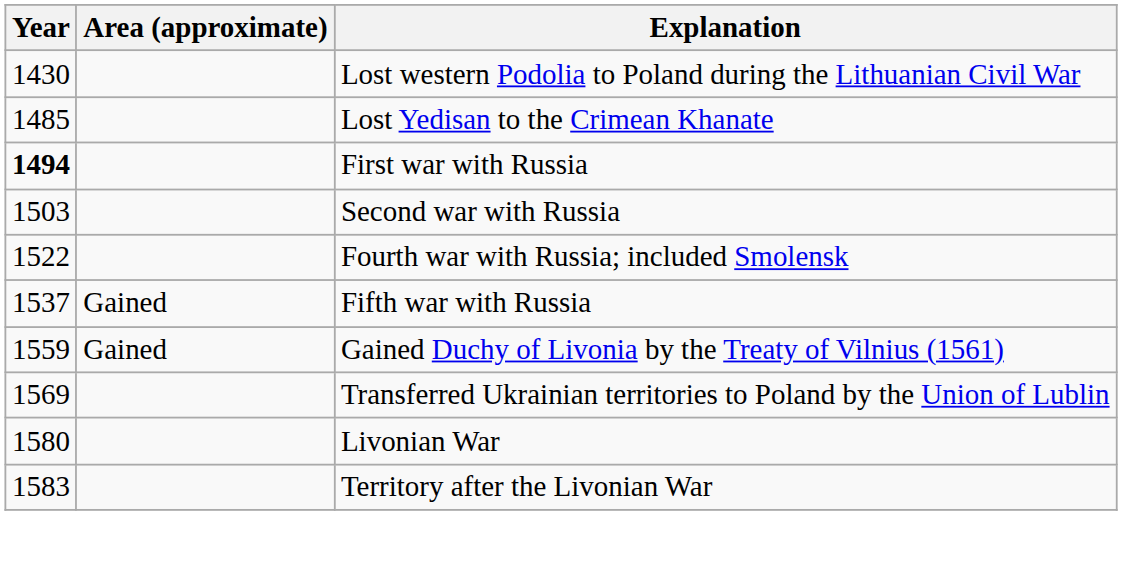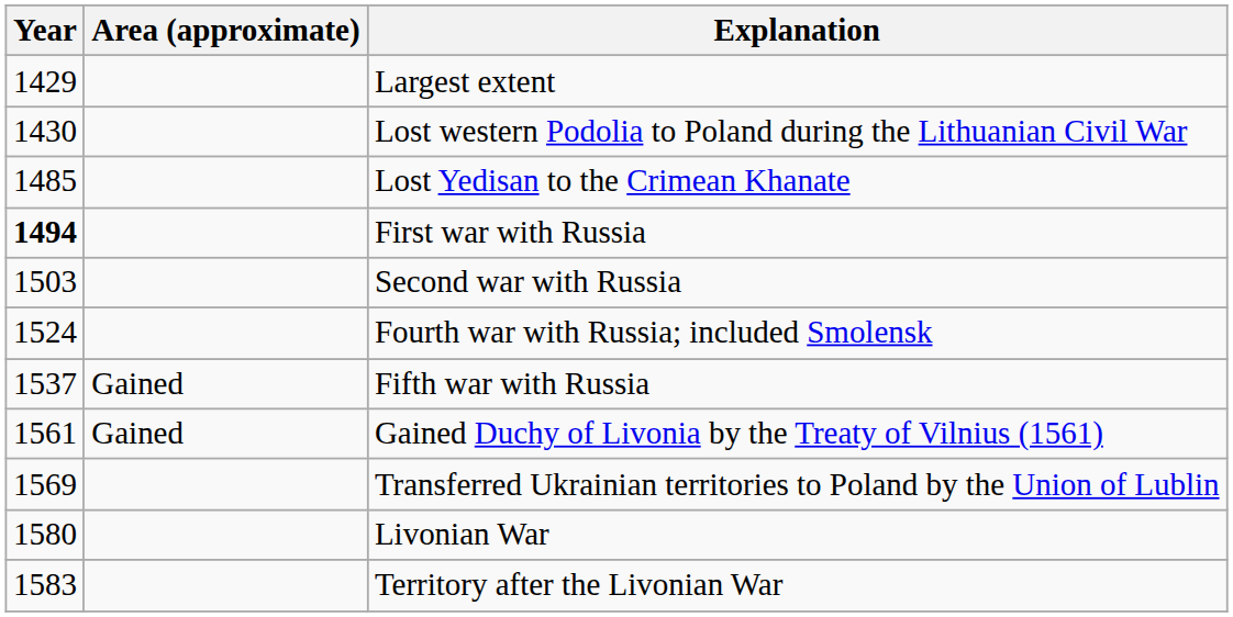 <table class="wikitable"  style="margin:auto; margin:0 0 0 .5em;">
 <tr>
 <th>Year</th>
 <th>Area (approximate)</th>
 <th>Explanation</th>
+</tr>
+<tr>
+<td>1429</td>
+<td></td>
+<td>Largest extent</td>
 </tr>
 <tr>
 <td>1430</td>
 <td></td>
 <td>Lost western <a href='#'>Podolia</a> to Poland during the <a href='#'>Lithuanian Civil War</a></td>
 </tr>
 <tr>
 <td>1485</td>
 <td></td>
 <td>Lost <a href='#'>Yedisan</a> to the <a href='#'>Crimean Khanate</a></td>
 </tr>
 <tr>
 <td><strong>1494</strong></td>
 <td></td>
 <td>First war with Russia</td>
 </tr>
 <tr>
 <td>1503</td>
 <td></td>
 <td>Second war with Russia</td>
 </tr>
 <tr>
-<td>1522</td>
+<td>1524</td>
 <td></td>
 <td>Fourth war with Russia; included <a href='#'>Smolensk</a></td>
 </tr>
 <tr>
 <td>1537</td>
 <td>Gained </td>
 <td>Fifth war with Russia</td>
 </tr>
 <tr>
-<td>1559</td>
+<td>1561</td>
 <td>Gained </td>
 <td>Gained <a href='#'>Duchy of Livonia</a> by the <a href='#'>Treaty of Vilnius (1561)</a></td>
 </tr>
 <tr>
 <td>1569</td>
 <td></td>
 <td>Transferred Ukrainian territories to Poland by the <a href='#'>Union of Lublin</a></td>
 </tr>
 <tr>
 <td>1580</td>
 <td></td>
 <td>Livonian War</td>
 </tr>
 <tr>
 <td>1583</td>
 <td></td>
 <td>Territory after the Livonian War</td>
 </tr>
 </table>
